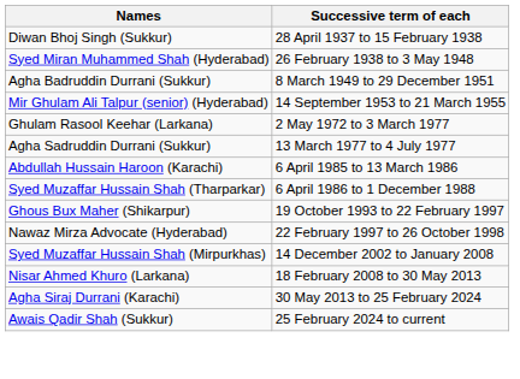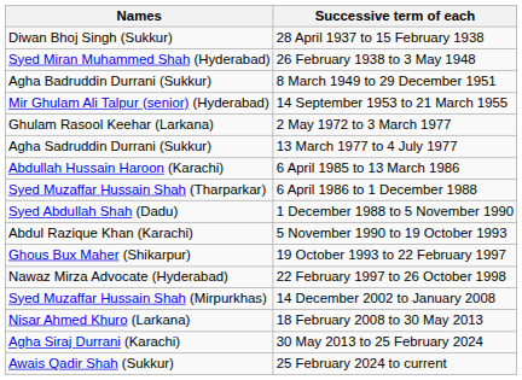 <table class="wikitable">
 <tr>
 <th>Names</th>
 <th>Successive term of each</th>
 </tr>
 <tr>
 <td>Diwan Bhoj Singh (Sukkur)</td>
 <td align=left>28 April 1937 to 15 February 1938</td>
 </tr>
 <tr>
 <td><a href='#'>Syed Miran Muhammed Shah</a> (Hyderabad)</td>
 <td align=left>26 February 1938 to 3 May 1948</td>
 </tr>
 <tr>
 <td>Agha Badruddin Durrani (Sukkur)</td>
 <td align=left>8 March 1949 to 29 December 1951</td>
 </tr>
 <tr>
 <td><a href='#'>Mir Ghulam Ali Talpur (senior)</a> (Hyderabad)</td>
 <td align=left>14 September 1953 to 21 March 1955</td>
 </tr>
 <tr>
 <td>Ghulam Rasool Keehar (Larkana)</td>
 <td align=left>2 May 1972 to 3 March 1977</td>
 </tr>
 <tr>
 <td>Agha Sadruddin Durrani (Sukkur)</td>
 <td align=left>13 March 1977 to 4 July 1977</td>
 </tr>
 <tr>
 <td><a href='#'>Abdullah Hussain Haroon</a> (Karachi)</td>
 <td align="left">6 April 1985 to 13 March 1986</td>
 </tr>
 <tr>
 <td><a href='#'>Syed Muzaffar Hussain Shah</a> (Tharparkar)</td>
 <td align="left">6 April 1986 to 1 December 1988</td>
 </tr>
 <tr>
+<td><a href='#'>Syed Abdullah Shah</a> (Dadu)</td>
+<td align="left">1 December 1988 to 5 November 1990</td>
+</tr>
+<tr>
+<td>Abdul Razique Khan (Karachi)</td>
+<td align=left>5 November 1990 to 19 October 1993</td>
+</tr>
+<tr>
 <td><a href='#'>Ghous Bux Maher</a> (Shikarpur)</td>
 <td align="left">19 October 1993 to 22 February 1997</td>
 </tr>
 <tr>
 <td>Nawaz Mirza Advocate (Hyderabad)</td>
 <td align=left>22 February 1997 to 26 October 1998</td>
 </tr>
 <tr>
 <td><a href='#'>Syed Muzaffar Hussain Shah</a> (Mirpurkhas)</td>
 <td align="left">14 December 2002 to January 2008</td>
 </tr>
 <tr>
 <td><a href='#'>Nisar Ahmed Khuro</a> (Larkana)</td>
 <td align="left">18 February 2008 to 30 May 2013</td>
 </tr>
 <tr>
 <td><a href='#'>Agha Siraj Durrani</a> (Karachi)</td>
 <td align="left">30 May 2013 to 25 February 2024</td>
 </tr>
 <tr>
 <td><a href='#'>Awais Qadir Shah</a> (Sukkur)</td>
 <td>25 February 2024 to current</td>
 </tr>
 </table>
